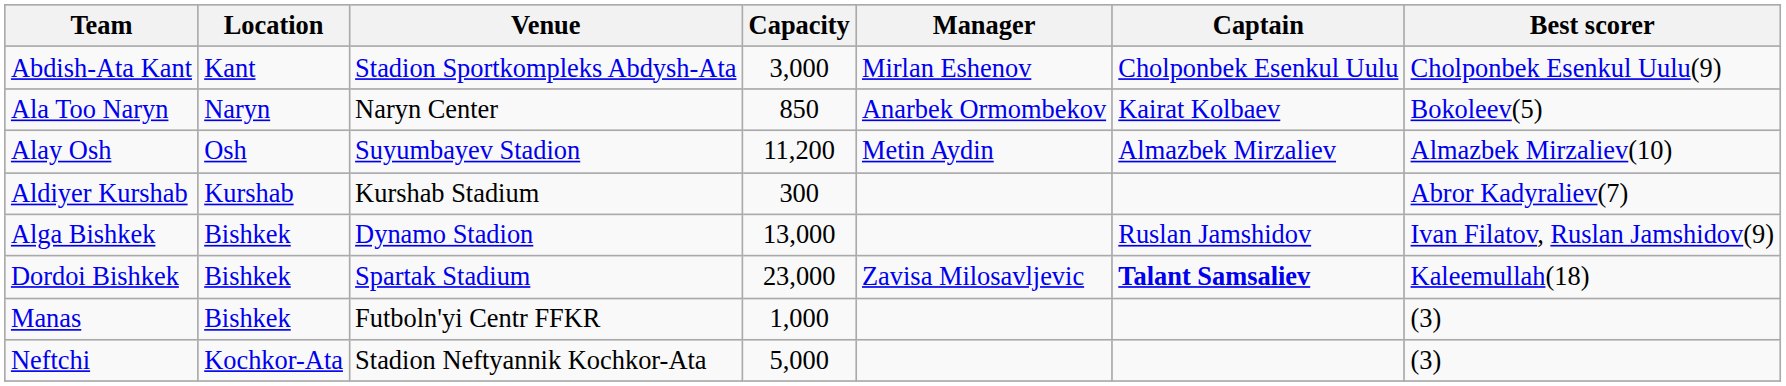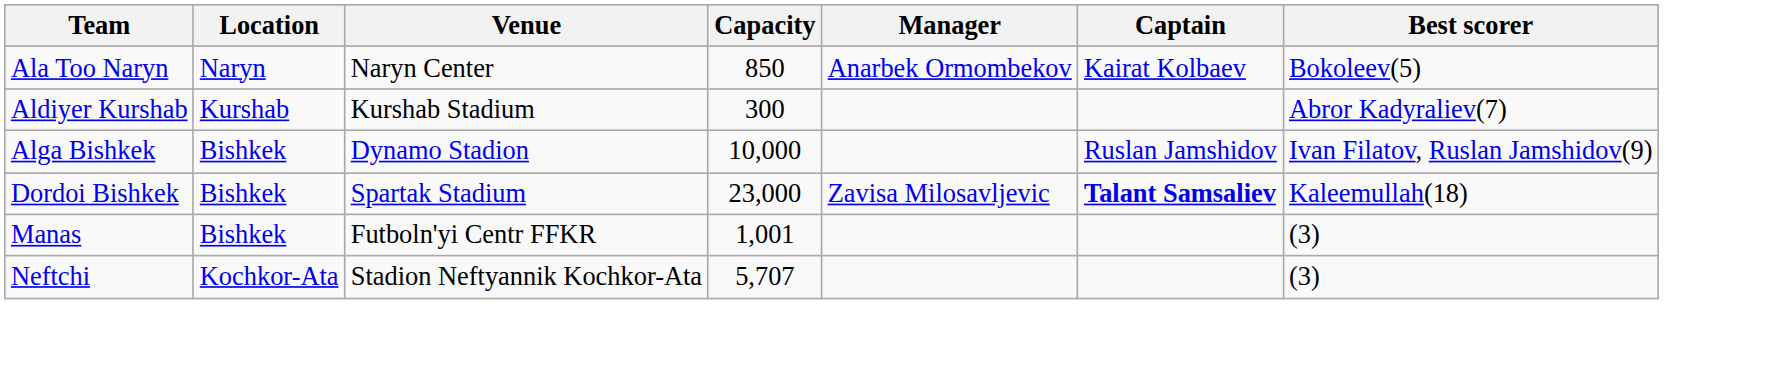 <table class="wikitable sortable">
 <tr>
 <th>Team</th>
 <th>Location</th>
 <th>Venue</th>
 <th>Capacity</th>
 <th>Manager</th>
 <th>Captain</th>
 <th>Best scorer</th>
 </tr>
 <tr>
-<td><a href='#'>Abdish-Ata Kant</a></td>
-<td><a href='#'>Kant</a></td>
-<td><a href='#'>Stadion Sportkompleks Abdysh-Ata</a></td>
-<td align="center">3,000</td>
-<td><a href='#'>Mirlan Eshenov</a></td>
-<td><a href='#'>Cholponbek Esenkul Uulu</a></td>
-<td><a href='#'>Cholponbek Esenkul Uulu</a>(9)</td>
-</tr>
-<tr>
 <td><a href='#'>Ala Too Naryn</a></td>
 <td><a href='#'>Naryn</a></td>
 <td>Naryn Center</td>
 <td align="center">850</td>
 <td><a href='#'>Anarbek Ormombekov</a></td>
 <td><a href='#'>Kairat Kolbaev</a></td>
 <td><a href='#'>Bokoleev</a>(5)</td>
-</tr>
-<tr>
-<td><a href='#'>Alay Osh</a></td>
-<td><a href='#'>Osh</a></td>
-<td><a href='#'>Suyumbayev Stadion</a></td>
-<td align="center">11,200</td>
-<td><a href='#'>Metin Aydin</a></td>
-<td><a href='#'>Almazbek Mirzaliev</a></td>
-<td><a href='#'>Almazbek Mirzaliev</a>(10)</td>
 </tr>
 <tr>
 <td><a href='#'>Aldiyer Kurshab</a></td>
 <td><a href='#'>Kurshab</a></td>
 <td>Kurshab Stadium</td>
 <td align="center">300</td>
 <td></td>
 <td></td>
 <td><a href='#'>Abror Kadyraliev</a>(7)</td>
 </tr>
 <tr>
 <td><a href='#'>Alga Bishkek</a></td>
 <td><a href='#'>Bishkek</a></td>
 <td><a href='#'>Dynamo Stadion</a></td>
-<td align="center">13,000</td>
+<td align="center">10,000</td>
 <td></td>
 <td><a href='#'>Ruslan Jamshidov</a></td>
 <td><a href='#'>Ivan Filatov</a>, <a href='#'>Ruslan Jamshidov</a>(9)</td>
 </tr>
 <tr>
 <td><a href='#'>Dordoi Bishkek</a></td>
 <td><a href='#'>Bishkek</a></td>
 <td><a href='#'>Spartak Stadium</a></td>
 <td align="center">23,000</td>
 <td><a href='#'>Zavisa Milosavljevic</a></td>
 <td><strong><a href='#'>Talant Samsaliev</a></strong></td>
 <td><a href='#'>Kaleemullah</a>(18)</td>
 </tr>
 <tr>
 <td><a href='#'>Manas</a></td>
 <td><a href='#'>Bishkek</a></td>
 <td>Futboln'yi Centr FFKR</td>
-<td align="center">1,000</td>
+<td align="center">1,001</td>
 <td></td>
 <td></td>
 <td>(3)</td>
 </tr>
 <tr>
 <td><a href='#'>Neftchi</a></td>
 <td><a href='#'>Kochkor-Ata</a></td>
 <td>Stadion Neftyannik Kochkor-Ata</td>
-<td align="center">5,000</td>
+<td align="center">5,707</td>
 <td></td>
 <td></td>
 <td>(3)</td>
 </tr>
 </table>
